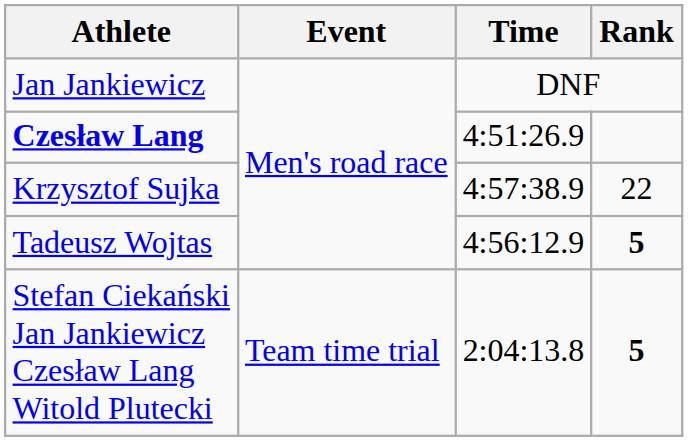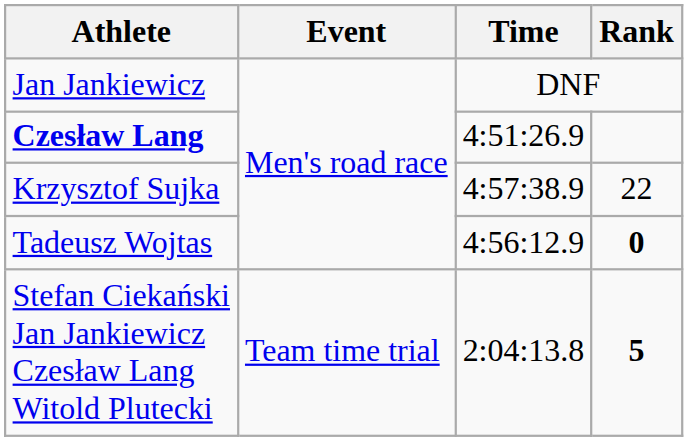 <table class=wikitable style="font-size:90%">
 <tr>
 <th>Athlete</th>
 <th>Event</th>
 <th>Time</th>
 <th>Rank</th>
 </tr>
 <tr align=center>
 <td align=left><a href='#'>Jan Jankiewicz</a></td>
 <td style="text-align:left;" rowspan="4"><a href='#'>Men's road race</a></td>
 <td colspan=2>DNF</td>
 </tr>
 <tr align=center>
 <td align=left><strong><a href='#'>Czesław Lang</a></strong></td>
 <td>4:51:26.9</td>
 <td></td>
 </tr>
 <tr align=center>
 <td style="text-align:left;"><a href='#'>Krzysztof Sujka</a></td>
 <td>4:57:38.9</td>
 <td>22</td>
 </tr>
 <tr align=center>
 <td style="text-align:left;"><a href='#'>Tadeusz Wojtas</a></td>
 <td>4:56:12.9</td>
-<td><strong>5</strong></td>
+<td><strong>0</strong></td>
 </tr>
 <tr align=center>
 <td align=left><a href='#'>Stefan Ciekański</a><br><a href='#'>Jan Jankiewicz</a><br><a href='#'>Czesław Lang </a><br><a href='#'>Witold Plutecki</a></td>
 <td align=left><a href='#'>Team time trial</a></td>
 <td>2:04:13.8</td>
 <td><strong>5</strong></td>
 </tr>
 </table>
